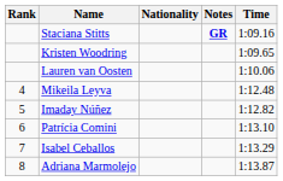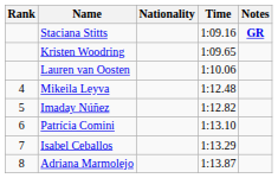 <table class="wikitable sortable" style="text-align:center">
 <tr>
 <th>Rank</th>
 <th>Name</th>
 <th>Nationality</th>
+<th>Time</th>
 <th>Notes</th>
-<th>Time</th>
 </tr>
 <tr>
 <td></td>
 <td align=left><a href='#'>Staciana Stitts</a></td>
 <td align=left></td>
+<td>1:09.16</td>
 <td><strong><a href='#'>GR</a></strong></td>
-<td>1:09.16</td>
 </tr>
 <tr>
 <td></td>
 <td align=left><a href='#'>Kristen Woodring</a></td>
 <td align=left></td>
+<td>1:09.65</td>
 <td></td>
-<td>1:09.65</td>
 </tr>
 <tr>
 <td></td>
 <td align=left><a href='#'>Lauren van Oosten</a></td>
 <td align=left></td>
+<td>1:10.06</td>
 <td></td>
-<td>1:10.06</td>
 </tr>
 <tr>
 <td>4</td>
 <td align=left><a href='#'>Mikeila Leyva</a></td>
 <td align=left></td>
+<td>1:12.48</td>
 <td></td>
-<td>1:12.48</td>
 </tr>
 <tr>
 <td>5</td>
 <td align=left><a href='#'>Imaday Núñez</a></td>
 <td align=left></td>
+<td>1:12.82</td>
 <td></td>
-<td>1:12.82</td>
 </tr>
 <tr>
 <td>6</td>
 <td align=left><a href='#'>Patrícia Comini</a></td>
 <td align=left></td>
+<td>1:13.10</td>
 <td></td>
-<td>1:13.10</td>
 </tr>
 <tr>
 <td>7</td>
 <td align=left><a href='#'>Isabel Ceballos</a></td>
 <td align=left></td>
+<td>1:13.29</td>
 <td></td>
-<td>1:13.29</td>
 </tr>
 <tr>
 <td>8</td>
 <td align=left><a href='#'>Adriana Marmolejo</a></td>
 <td align=left></td>
+<td>1:13.87</td>
 <td></td>
-<td>1:13.87</td>
 </tr>
 </table>
